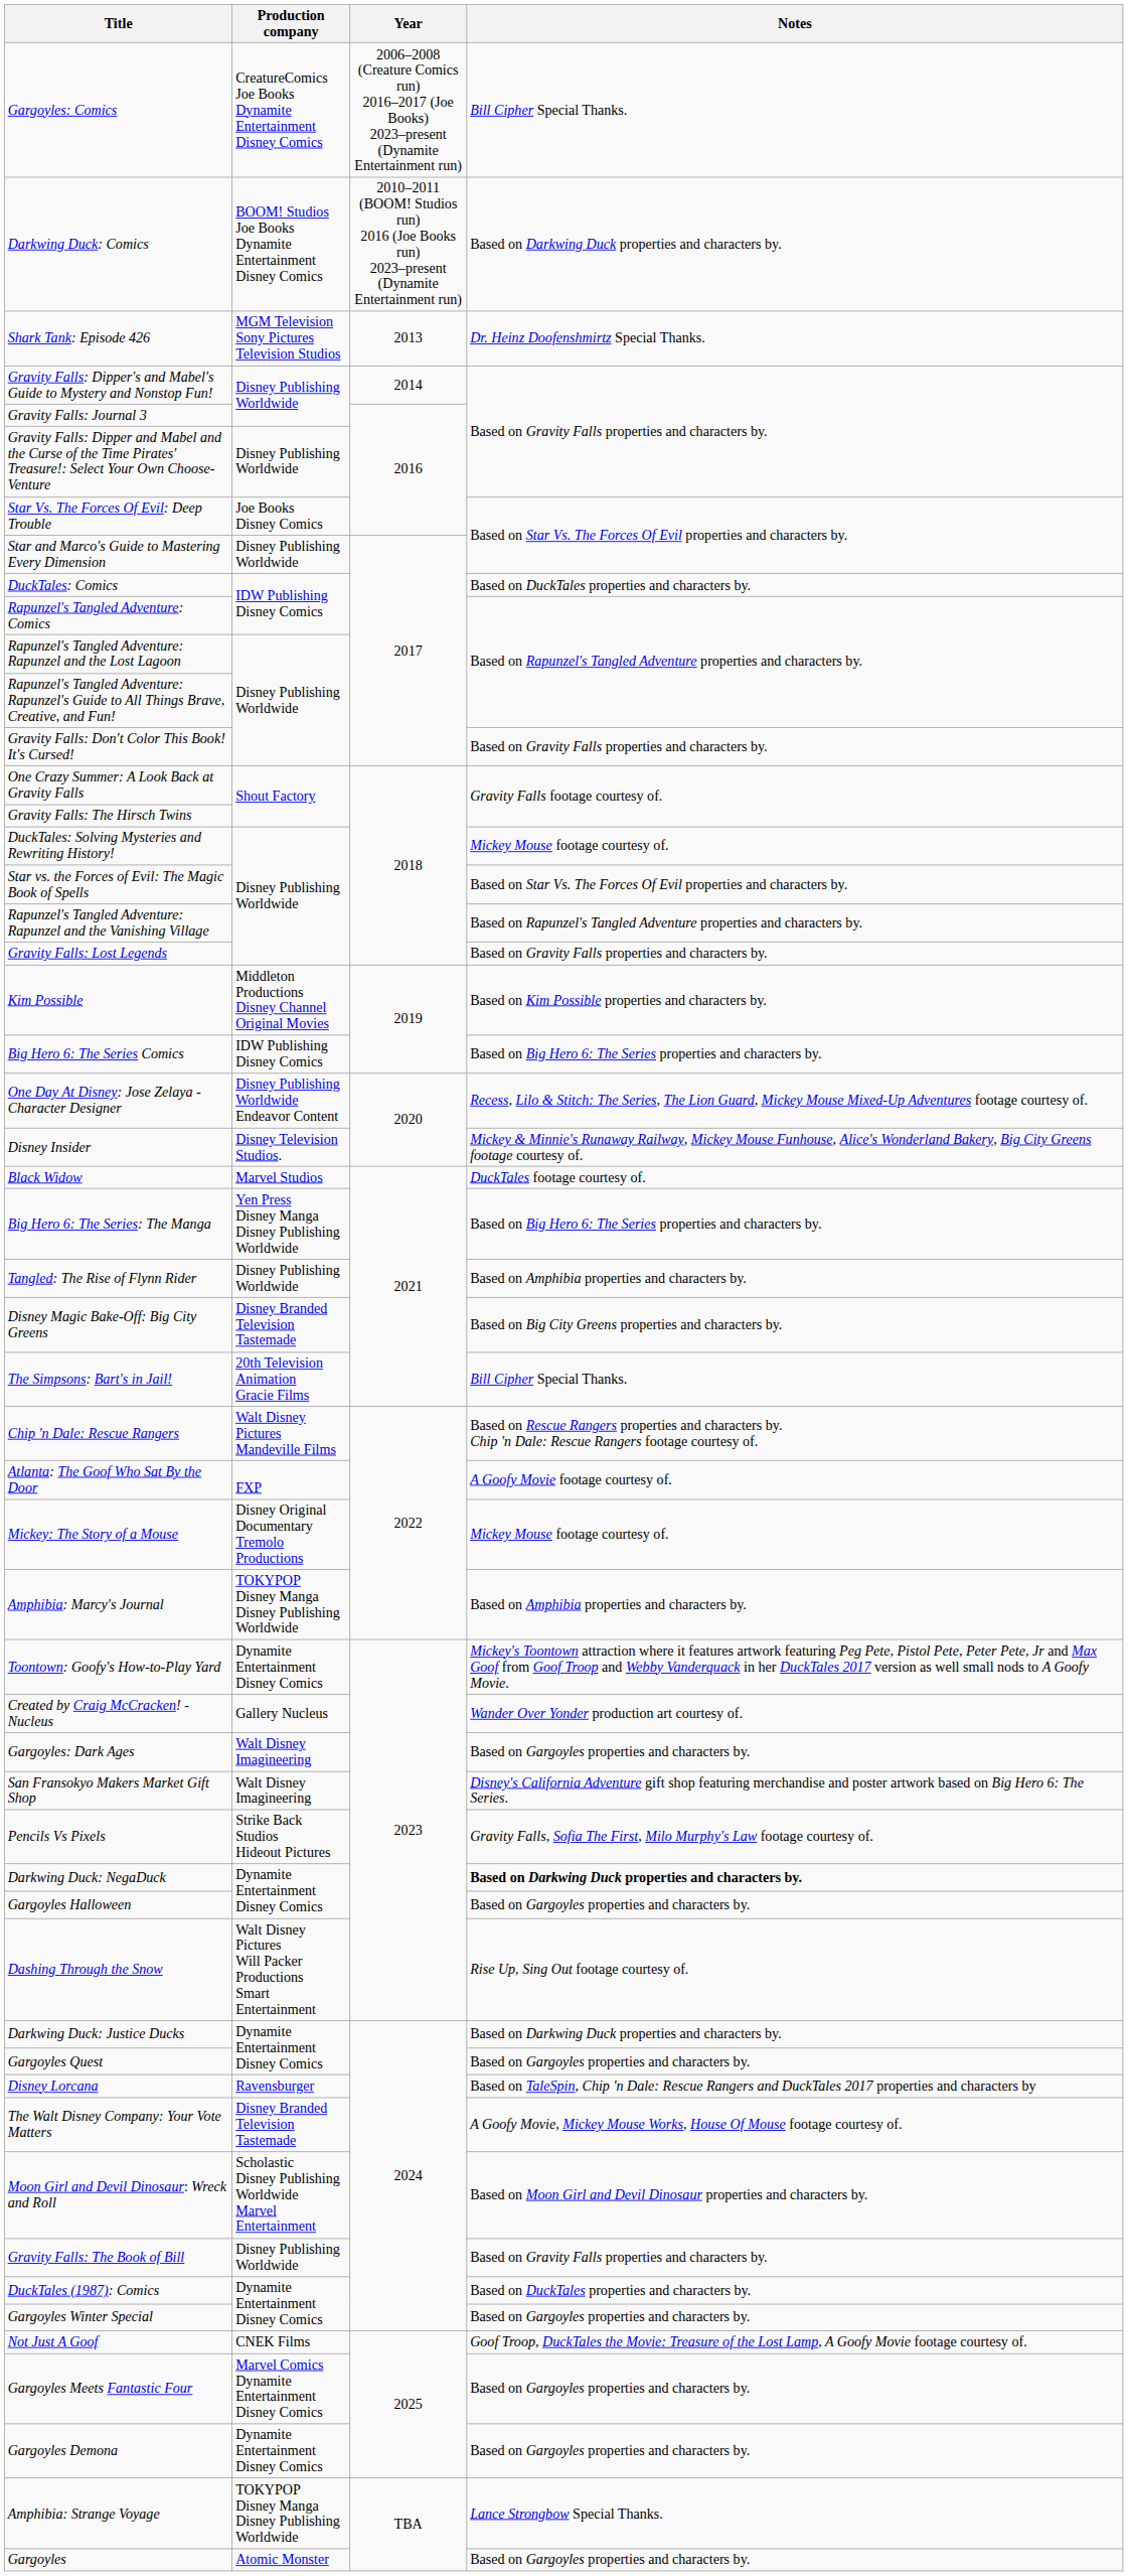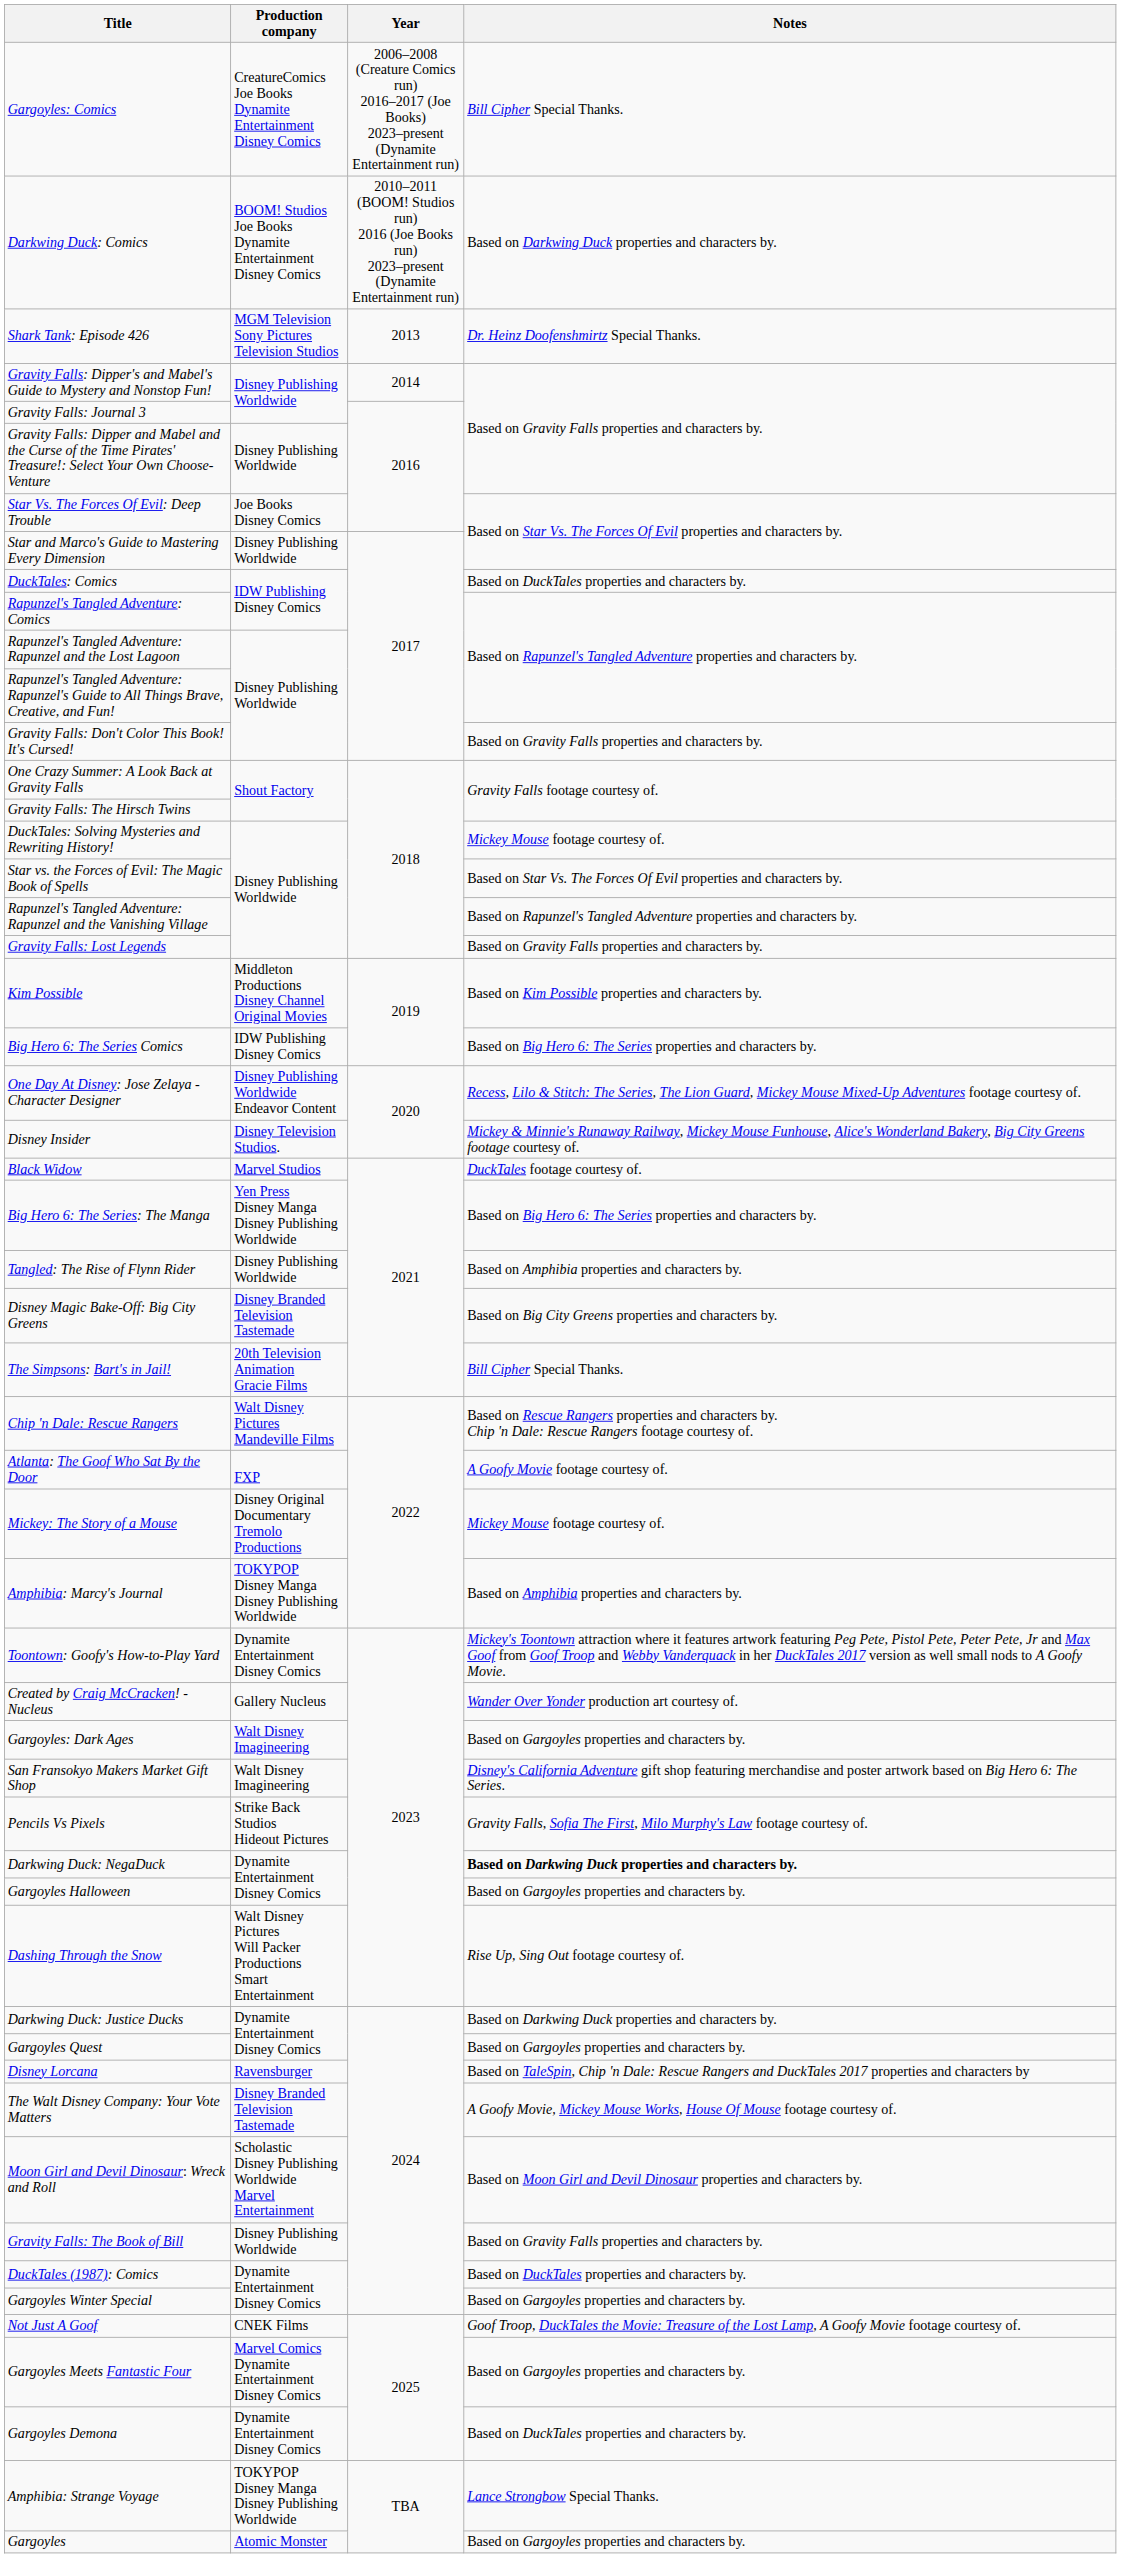 <table class="wikitable sortable" style="width:100%;">
 <tr>
 <th width = 250px>Title</th>
 <th width = 125px>Production company</th>
 <th width = 125px>Year</th>
 <th>Notes</th>
 </tr>
 <tr>
 <td><em><a href='#'>Gargoyles: Comics</a></em></td>
 <td>CreatureComics<br>Joe Books<br><a href='#'>Dynamite Entertainment</a><br><a href='#'>Disney Comics</a></td>
 <td align="middle">2006–2008 (Creature Comics run)<br>2016–2017 (Joe Books)<br>2023–present (Dynamite Entertainment run)</td>
 <td><em><a href='#'>Bill Cipher</a></em> Special Thanks.</td>
 </tr>
 <tr>
 <td><em><a href='#'>Darkwing Duck</a>: Comics</em></td>
 <td><a href='#'>BOOM! Studios</a><br>Joe Books<br>Dynamite Entertainment<br>Disney Comics</td>
 <td align="middle">2010–2011 (BOOM! Studios run)<br>2016 (Joe Books run)<br>2023–present (Dynamite Entertainment run)</td>
 <td>Based on <em><a href='#'>Darkwing Duck</a></em> properties and characters by.</td>
 </tr>
 <tr>
 <td><em><a href='#'>Shark Tank</a>: Episode 426</em></td>
 <td><a href='#'>MGM Television</a><br><a href='#'>Sony Pictures Television Studios</a></td>
 <td align="middle">2013</td>
 <td><em><a href='#'>Dr. Heinz Doofenshmirtz</a></em> Special Thanks.</td>
 </tr>
 <tr>
 <td><em><a href='#'>Gravity Falls</a>: Dipper's and Mabel's Guide to Mystery and Nonstop Fun!</em></td>
 <td rowspan="2"><a href='#'>Disney Publishing Worldwide</a></td>
 <td 2014 align="middle">2014</td>
 <td rowspan="3">Based on <em>Gravity Falls</em> properties and characters by.</td>
 </tr>
 <tr>
 <td><em>Gravity Falls: Journal 3</em></td>
 <td rowspan="3" align="middle">2016</td>
 </tr>
 <tr>
 <td><em>Gravity Falls: Dipper and Mabel and the Curse of the Time Pirates' Treasure!: Select Your Own Choose-Venture</em></td>
 <td>Disney Publishing Worldwide</td>
 </tr>
 <tr>
 <td><em><a href='#'>Star Vs. The Forces Of Evil</a>: Deep Trouble</em></td>
 <td>Joe Books<br>Disney Comics</td>
 <td rowspan="2">Based on <em><a href='#'>Star Vs. The Forces Of Evil</a></em> properties and characters by.</td>
 </tr>
 <tr>
 <td><em>Star and Marco's Guide to Mastering Every Dimension</em></td>
 <td>Disney Publishing Worldwide</td>
 <td rowspan="6" align="middle">2017</td>
 </tr>
 <tr>
 <td><em><a href='#'>DuckTales</a>: Comics</em></td>
 <td rowspan="2"><a href='#'>IDW Publishing</a><br>Disney Comics</td>
 <td>Based on <em>DuckTales</em> properties and characters by.</td>
 </tr>
 <tr>
 <td><em><a href='#'>Rapunzel's Tangled Adventure</a>: Comics</em></td>
 <td rowspan="3">Based on <em><a href='#'>Rapunzel's Tangled Adventure</a></em> properties and characters by.</td>
 </tr>
 <tr>
 <td><em>Rapunzel's Tangled Adventure: Rapunzel and the Lost Lagoon</em></td>
 <td rowspan="3">Disney Publishing Worldwide</td>
 </tr>
 <tr>
 <td><em>Rapunzel's Tangled Adventure: Rapunzel's Guide to All Things Brave, Creative, and Fun!</em></td>
 </tr>
 <tr>
 <td><em>Gravity Falls: Don't Color This Book! It's Cursed!</em></td>
 <td>Based on <em>Gravity Falls</em> properties and characters by.</td>
 </tr>
 <tr>
 <td><em>One Crazy Summer: A Look Back at Gravity Falls</em></td>
 <td rowspan="2"><a href='#'>Shout Factory</a></td>
 <td rowspan="6" align="middle">2018</td>
 <td rowspan="2"><em>Gravity Falls</em> footage courtesy of.</td>
 </tr>
 <tr>
 <td><em>Gravity Falls: The Hirsch Twins</em></td>
 </tr>
 <tr>
 <td><em>DuckTales: Solving Mysteries and Rewriting History!</em></td>
 <td rowspan="4">Disney Publishing Worldwide</td>
 <td><em><a href='#'>Mickey Mouse</a></em> footage courtesy of.</td>
 </tr>
 <tr>
 <td><em>Star vs. the Forces of Evil: The Magic Book of Spells</em></td>
 <td>Based on <em>Star Vs. The Forces Of Evil</em> properties and characters by.</td>
 </tr>
 <tr>
 <td><em>Rapunzel's Tangled Adventure: Rapunzel and the Vanishing Village</em></td>
 <td>Based on <em>Rapunzel's Tangled Adventure</em> properties and characters by.</td>
 </tr>
 <tr>
 <td><em><a href='#'>Gravity Falls: Lost Legends</a></em></td>
 <td>Based on <em>Gravity Falls</em> properties and characters by.</td>
 </tr>
 <tr>
 <td><em><a href='#'>Kim Possible</a></em></td>
 <td>Middleton Productions<br><a href='#'>Disney Channel Original Movies</a></td>
 <td rowspan="2" align="middle">2019</td>
 <td>Based on <em><a href='#'>Kim Possible</a></em> properties and characters by.</td>
 </tr>
 <tr>
 <td><em><a href='#'>Big Hero 6: The Series</a> Comics</em></td>
 <td>IDW Publishing<br>Disney Comics</td>
 <td>Based on <em><a href='#'>Big Hero 6: The Series</a></em> properties and characters by.</td>
 </tr>
 <tr>
 <td><em><a href='#'>One Day At Disney</a>: Jose Zelaya - Character Designer</em></td>
 <td><a href='#'>Disney Publishing Worldwide</a><br>Endeavor Content</td>
 <td rowspan="2" align="middle">2020</td>
 <td><em><a href='#'>Recess</a>, <a href='#'>Lilo & Stitch: The Series</a>, <a href='#'>The Lion Guard</a>, <a href='#'>Mickey Mouse Mixed-Up Adventures</a></em> footage courtesy of.</td>
 </tr>
 <tr>
 <td><em>Disney Insider</em></td>
 <td><a href='#'>Disney Television Studios</a>.</td>
 <td><em><a href='#'>Mickey & Minnie's Runaway Railway</a></em>, <em><a href='#'>Mickey Mouse Funhouse</a></em>, <em><a href='#'>Alice's Wonderland Bakery</a></em>, <em><a href='#'>Big City Greens</a> footage</em> courtesy of.</td>
 </tr>
 <tr>
 <td><em><a href='#'>Black Widow</a></em></td>
 <td><a href='#'>Marvel Studios</a></td>
 <td rowspan="5" align="middle">2021</td>
 <td><em><a href='#'>DuckTales</a></em> footage courtesy of.</td>
 </tr>
 <tr>
 <td><em><a href='#'>Big Hero 6: The Series</a>: The Manga</em></td>
 <td><a href='#'>Yen Press</a> <br>Disney Manga<br>Disney Publishing Worldwide</td>
 <td>Based on <em><a href='#'>Big Hero 6: The Series</a></em> properties and characters by.</td>
 </tr>
 <tr>
 <td><em><a href='#'>Tangled</a>: The Rise of Flynn Rider</em></td>
 <td>Disney Publishing Worldwide</td>
 <td>Based on <em>Amphibia</em> properties and characters by.</td>
 </tr>
 <tr>
 <td><em>Disney Magic Bake-Off: Big City Greens</em></td>
 <td><a href='#'>Disney Branded Television</a><br><a href='#'>Tastemade</a></td>
 <td>Based on <em>Big City Greens</em> properties and characters by.</td>
 </tr>
 <tr>
 <td><em><a href='#'>The Simpsons</a>: <a href='#'>Bart's in Jail!</a></em></td>
 <td><a href='#'>20th Television Animation</a><br><a href='#'>Gracie Films</a></td>
 <td><em><a href='#'>Bill Cipher</a></em> Special Thanks.</td>
 </tr>
 <tr>
 <td><a href='#'><em>Chip 'n Dale: Rescue Rangers</em></a></td>
 <td><a href='#'>Walt Disney Pictures</a><br><a href='#'>Mandeville Films</a></td>
 <td rowspan="4" align="middle">2022</td>
 <td>Based on <em><a href='#'>Rescue Rangers</a></em> properties and characters by.<br><em>Chip 'n Dale: Rescue Rangers</em> footage courtesy of.</td>
 </tr>
 <tr>
 <td><em><a href='#'>Atlanta</a>: <a href='#'>The Goof Who Sat By the Door</a></em></td>
 <td><br><a href='#'>FXP</a></td>
 <td><em><a href='#'>A Goofy Movie</a></em> footage courtesy of.</td>
 </tr>
 <tr>
 <td><em><a href='#'>Mickey: The Story of a Mouse</a></em></td>
 <td>Disney Original Documentary<br><a href='#'>Tremolo Productions</a></td>
 <td><em><a href='#'>Mickey Mouse</a></em> footage courtesy of.</td>
 </tr>
 <tr>
 <td><em><a href='#'>Amphibia</a>: Marcy's Journal</em></td>
 <td><a href='#'>TOKYPOP</a><br>Disney Manga<br>Disney Publishing Worldwide</td>
 <td>Based on <em><a href='#'>Amphibia</a></em> properties and characters by.</td>
 </tr>
 <tr>
 <td><em><a href='#'>Toontown</a>: Goofy's How-to-Play Yard</em></td>
 <td>Dynamite Entertainment<br>Disney Comics</td>
 <td rowspan="8" align="middle">2023</td>
 <td><em><a href='#'>Mickey's Toontown</a></em> attraction where it features artwork featuring <em>Peg Pete, Pistol Pete, Peter Pete, Jr</em> and <em><a href='#'>Max Goof</a></em> from <em><a href='#'>Goof Troop</a></em> and <em><a href='#'>Webby Vanderquack</a></em> in her <a href='#'><em>DuckTales 2017</em></a> version as well small nods to <em>A Goofy Movie</em>.</td>
 </tr>
 <tr>
 <td><em>Created by <a href='#'>Craig McCracken</a>! - Nucleus</em></td>
 <td>Gallery Nucleus</td>
 <td><em><a href='#'>Wander Over Yonder</a></em> production art courtesy of.</td>
 </tr>
 <tr>
 <td><em>Gargoyles: Dark Ages</em></td>
 <td><a href='#'>Walt Disney Imagineering</a></td>
 <td>Based on <em>Gargoyles</em> properties and characters by.</td>
 </tr>
 <tr>
 <td><em>San Fransokyo Makers Market Gift Shop</em></td>
 <td>Walt Disney Imagineering</td>
 <td><em><a href='#'>Disney's California Adventure</a></em> gift shop featuring merchandise and poster artwork based on <em>Big Hero 6: The Series</em>.</td>
 </tr>
 <tr>
 <td><em>Pencils Vs Pixels</em></td>
 <td>Strike Back Studios<br>Hideout Pictures</td>
 <td><em>Gravity Falls</em>, <em><a href='#'>Sofia The First</a></em>, <em><a href='#'>Milo Murphy's Law</a></em> footage courtesy of.</td>
 </tr>
 <tr>
 <td><em>Darkwing Duck: NegaDuck</em></td>
 <td rowspan="2">Dynamite Entertainment<br>Disney Comics</td>
 <td><strong>Based on <em>Darkwing Duck</em> properties and characters by.</strong></td>
 </tr>
 <tr>
 <td><em>Gargoyles Halloween</em></td>
 <td>Based on <em>Gargoyles</em> properties and characters by.</td>
 </tr>
 <tr>
 <td><em><a href='#'>Dashing Through the Snow</a></em></td>
 <td>Walt Disney Pictures<br>Will Packer Productions<br>Smart Entertainment</td>
 <td><em>Rise Up, Sing Out</em> footage courtesy of<em>.</em></td>
 </tr>
 <tr>
 <td><em>Darkwing Duck: Justice Ducks</em></td>
 <td rowspan="2">Dynamite Entertainment<br>Disney Comics</td>
 <td rowspan="8" align="middle">2024</td>
 <td>Based on <em>Darkwing Duck</em> properties and characters by.</td>
 </tr>
 <tr>
 <td><em>Gargoyles Quest</em></td>
 <td>Based on <em>Gargoyles</em> properties and characters by.</td>
 </tr>
 <tr>
 <td><em><a href='#'>Disney Lorcana</a></em></td>
 <td><a href='#'>Ravensburger</a></td>
 <td>Based on <em><a href='#'>TaleSpin</a></em>, <em>Chip 'n Dale: Rescue Rangers and DuckTales 2017</em> properties and characters by</td>
 </tr>
 <tr>
 <td><em>The Walt Disney Company: Your Vote Matters</em></td>
 <td><a href='#'>Disney Branded Television</a><br><a href='#'>Tastemade</a></td>
 <td><em>A Goofy Movie, <a href='#'>Mickey Mouse Works</a>, <a href='#'>House Of Mouse</a></em> footage courtesy of.</td>
 </tr>
 <tr>
 <td><em><a href='#'>Moon Girl and Devil Dinosaur</a></em>: <em>Wreck and Roll</em></td>
 <td>Scholastic<br>Disney Publishing Worldwide<br><a href='#'>Marvel Entertainment</a></td>
 <td>Based on <em><a href='#'>Moon Girl and Devil Dinosaur</a></em> properties and characters by.</td>
 </tr>
 <tr>
 <td><em><a href='#'>Gravity Falls: The Book of Bill</a></em></td>
 <td>Disney Publishing Worldwide</td>
 <td>Based on <em>Gravity Falls</em> properties and characters by.</td>
 </tr>
 <tr>
 <td><em><a href='#'>DuckTales (1987)</a>: Comics</em></td>
 <td rowspan="2">Dynamite Entertainment<br>Disney Comics</td>
 <td>Based on <em><a href='#'>DuckTales</a></em> properties and characters by.</td>
 </tr>
 <tr>
 <td><em>Gargoyles Winter Special</em></td>
 <td>Based on <em>Gargoyles</em> properties and characters by.</td>
 </tr>
 <tr>
 <td><em><a href='#'>Not Just A Goof</a></em></td>
 <td>CNEK Films</td>
 <td rowspan="3" align="middle">2025</td>
 <td><em>Goof Troop, <a href='#'>DuckTales the Movie: Treasure of the Lost Lamp</a>, A Goofy Movie</em> footage courtesy of.</td>
 </tr>
 <tr>
 <td><em>Gargoyles Meets <a href='#'>Fantastic Four</a></em></td>
 <td><a href='#'>Marvel Comics</a><br>Dynamite Entertainment<br>Disney Comics</td>
 <td>Based on <em>Gargoyles</em> properties and characters by.</td>
 </tr>
 <tr>
 <td><em>Gargoyles Demona</em></td>
 <td>Dynamite Entertainment<br>Disney Comics</td>
-<td>Based on <em>Gargoyles</em> properties and characters by.</td>
+<td>Based on <em>DuckTales</em> properties and characters by.</td>
 </tr>
 <tr>
 <td><em>Amphibia: Strange Voyage</em></td>
 <td>TOKYPOP<br>Disney Manga<br>Disney Publishing Worldwide</td>
 <td rowspan="2" align="middle">TBA</td>
 <td><em><a href='#'>Lance Strongbow</a></em> Special Thanks.</td>
 </tr>
 <tr>
 <td><em>Gargoyles</em></td>
 <td><a href='#'>Atomic Monster</a></td>
 <td>Based on <em>Gargoyles</em> properties and characters by.</td>
 </tr>
 </table>
